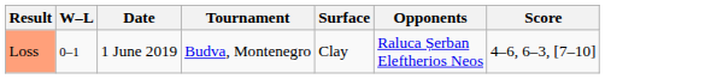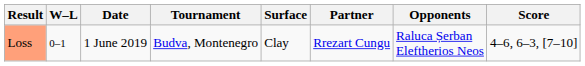 <table class="sortable wikitable">
 <tr>
 <th>Result</th>
 <th class="unsortable">W–L</th>
 <th>Date</th>
 <th>Tournament</th>
 <th>Surface</th>
+<th>Partner</th>
 <th>Opponents</th>
 <th class="unsortable">Score</th>
 </tr>
 <tr>
 <td bgcolor=#ffa07a>Loss</td>
 <td><small>0–1</small></td>
 <td>1 June 2019</td>
 <td><a href='#'>Budva</a>, Montenegro</td>
 <td>Clay</td>
+<td> <a href='#'>Rrezart Cungu</a></td>
 <td> <a href='#'>Raluca Șerban</a> <br>  <a href='#'>Eleftherios Neos</a></td>
 <td>4–6, 6–3, [7–10]</td>
 </tr>
 </table>
